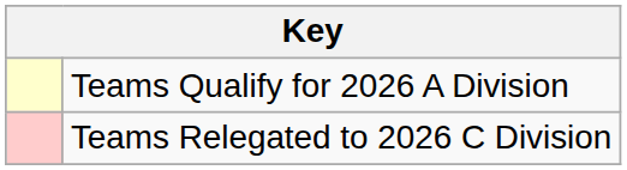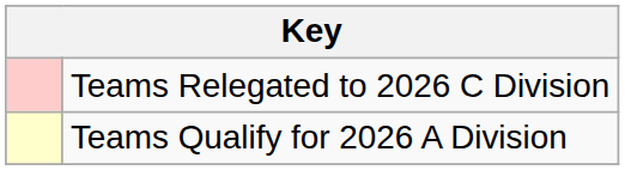 <table class="wikitable" style="text-align: center;">
 <tr>
 <th colspan=2>Key</th>
 </tr>
 <tr>
+<td style="background:#ffcccc; width:20px;"></td>
+<td align=left>Teams Relegated to 2026 C Division</td>
+</tr>
+<tr>
 <td style="background:#ffffcc; width:20px;"></td>
 <td align=left>Teams Qualify for 2026 A Division</td>
 </tr>
-<tr>
-<td style="background:#ffcccc; width:20px;"></td>
-<td align=left>Teams Relegated to 2026 C Division</td>
-</tr>
 </table>
